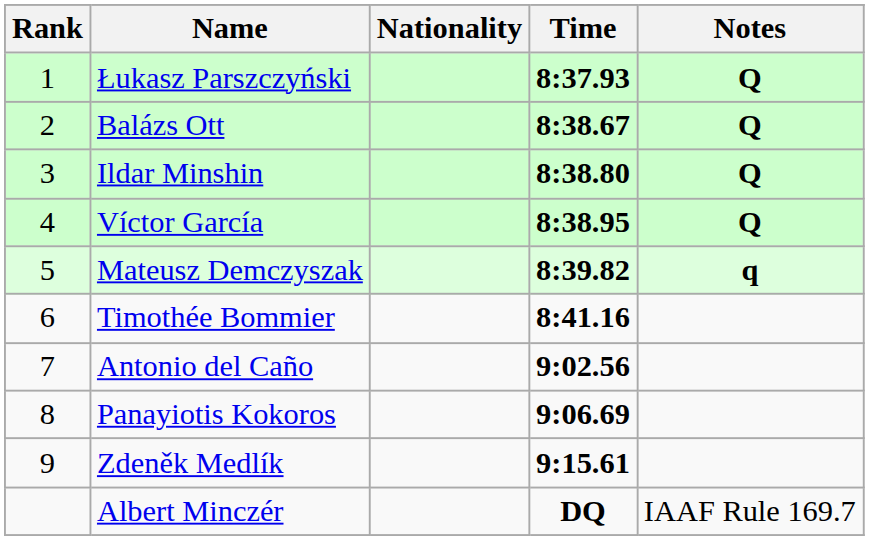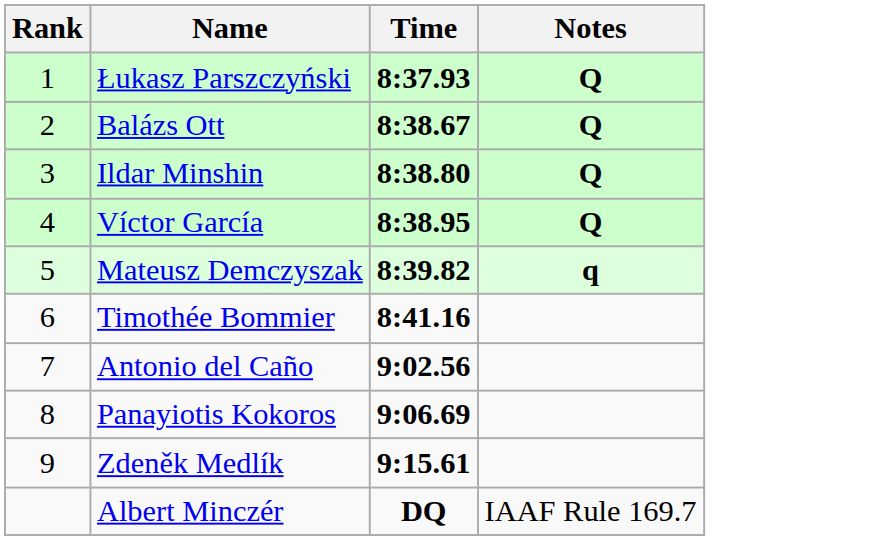 <table class="wikitable sortable" style="text-align:center">
 <tr>
 <th>Rank</th>
 <th>Name</th>
-<th>Nationality</th>
 <th>Time</th>
 <th>Notes</th>
 </tr>
 <tr bgcolor=ccffcc>
 <td>1</td>
 <td align=left><a href='#'>Łukasz Parszczyński</a></td>
-<td align=left></td>
 <td><strong>8:37.93</strong></td>
 <td><strong>Q</strong></td>
 </tr>
 <tr bgcolor=ccffcc>
 <td>2</td>
 <td align=left><a href='#'>Balázs Ott</a></td>
-<td align=left></td>
 <td><strong>8:38.67</strong></td>
 <td><strong>Q</strong></td>
 </tr>
 <tr bgcolor=ccffcc>
 <td>3</td>
 <td align=left><a href='#'>Ildar Minshin</a></td>
-<td align=left></td>
 <td><strong>8:38.80</strong></td>
 <td><strong>Q</strong></td>
 </tr>
 <tr bgcolor=ccffcc>
 <td>4</td>
 <td align=left><a href='#'>Víctor García</a></td>
-<td align=left></td>
 <td><strong>8:38.95</strong></td>
 <td><strong>Q</strong></td>
 </tr>
 <tr bgcolor=ddffdd>
 <td>5</td>
 <td align=left><a href='#'>Mateusz Demczyszak</a></td>
-<td align=left></td>
 <td><strong>8:39.82</strong></td>
 <td><strong>q</strong></td>
 </tr>
 <tr>
 <td>6</td>
 <td align=left><a href='#'>Timothée Bommier</a></td>
-<td align=left></td>
 <td><strong>8:41.16</strong></td>
 <td></td>
 </tr>
 <tr>
 <td>7</td>
 <td align=left><a href='#'>Antonio del Caño</a></td>
-<td align=left></td>
 <td><strong>9:02.56</strong></td>
 <td></td>
 </tr>
 <tr>
 <td>8</td>
 <td align=left><a href='#'>Panayiotis Kokoros</a></td>
-<td align=left></td>
 <td><strong>9:06.69</strong></td>
 <td></td>
 </tr>
 <tr>
 <td>9</td>
 <td align=left><a href='#'>Zdeněk Medlík</a></td>
-<td align=left></td>
 <td><strong>9:15.61</strong></td>
 <td></td>
 </tr>
 <tr>
 <td></td>
 <td align=left><a href='#'>Albert Minczér</a></td>
-<td align=left></td>
 <td><strong>DQ</strong></td>
 <td>IAAF Rule 169.7</td>
 </tr>
 </table>
